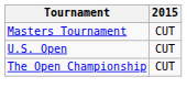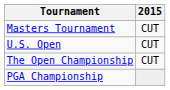 <table class="wikitable" style="font-size:95%;text-align:center;">
 <tr>
 <th>Tournament</th>
 <th>2015</th>
 </tr>
 <tr>
 <td align=left><a href='#'>Masters Tournament</a></td>
 <td>CUT</td>
 </tr>
 <tr>
 <td align=left><a href='#'>U.S. Open</a></td>
 <td>CUT</td>
 </tr>
 <tr>
 <td align=left><a href='#'>The Open Championship</a></td>
 <td>CUT</td>
 </tr>
+<tr>
+<td align=left><a href='#'>PGA Championship</a></td>
+<td style="background:#eeeeee;"></td>
+</tr>
 </table>
